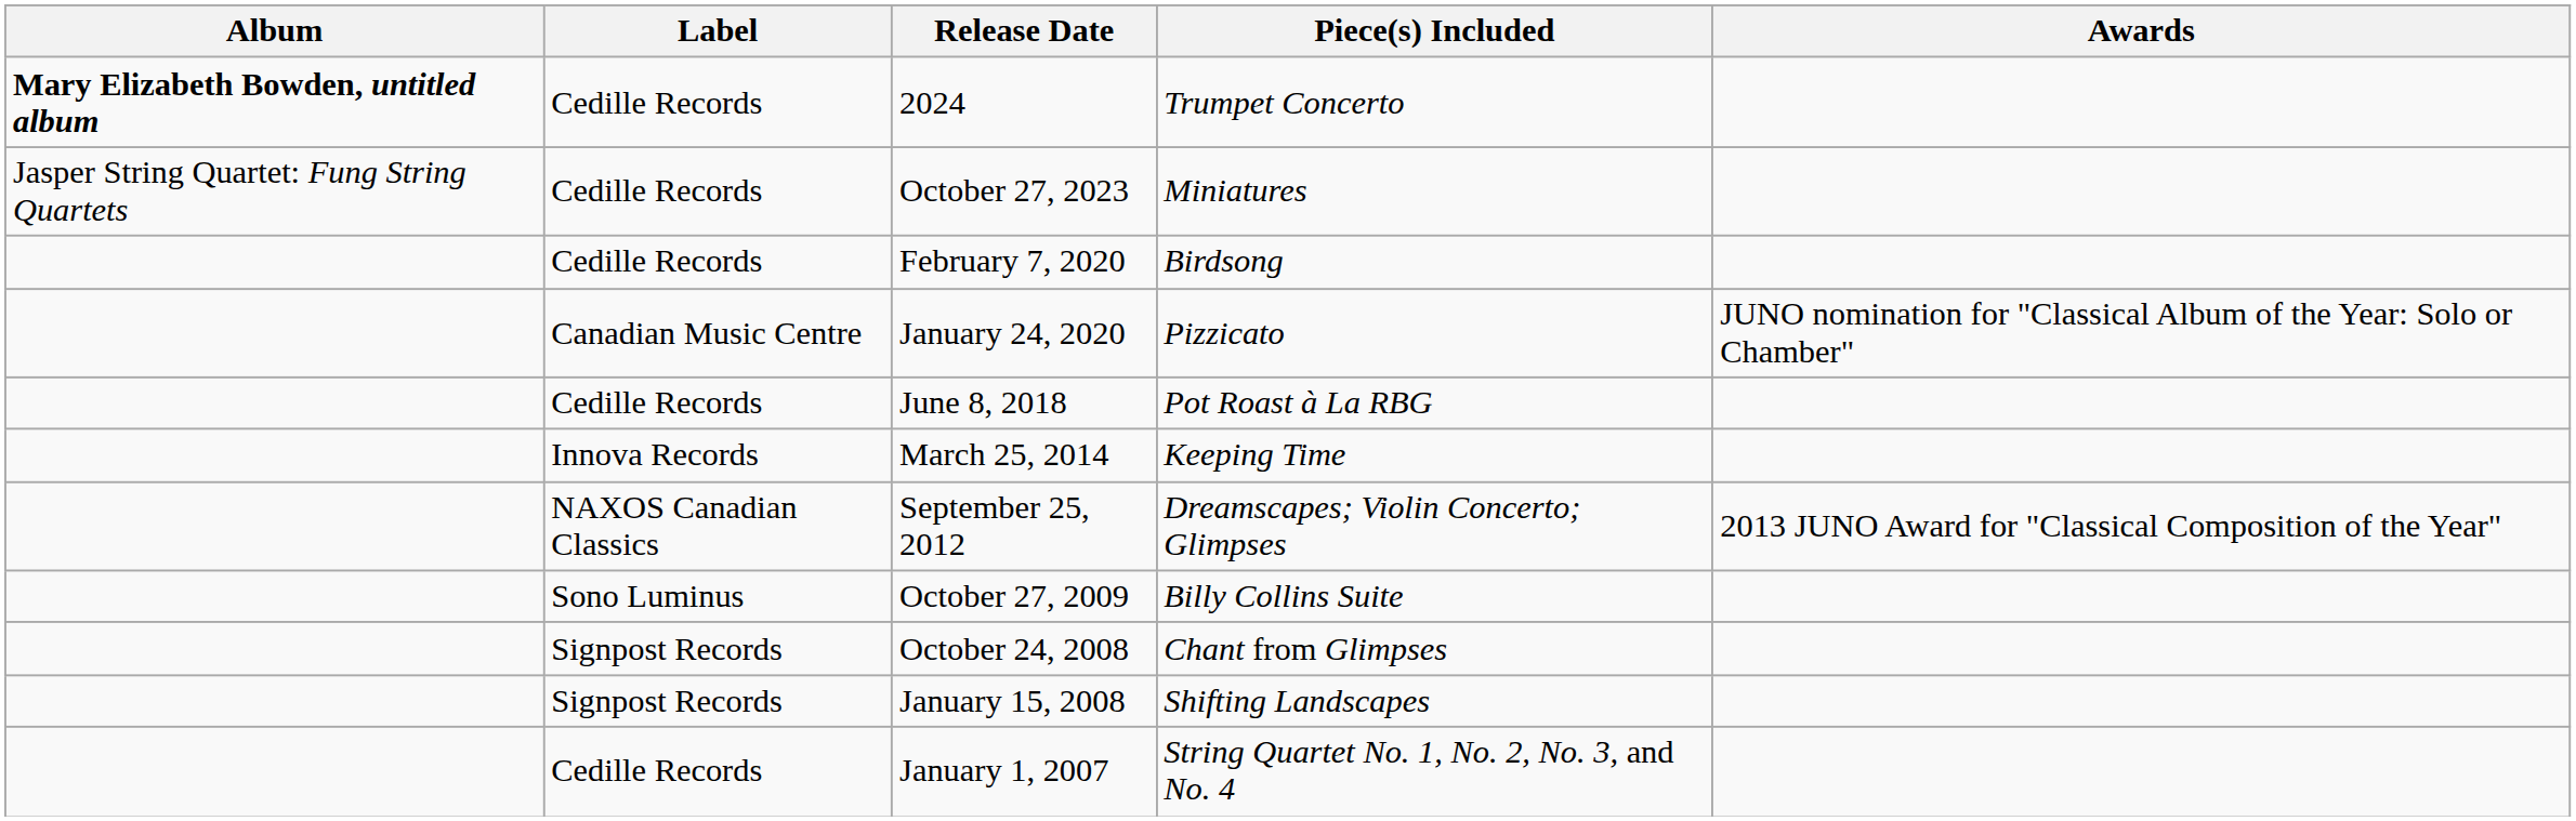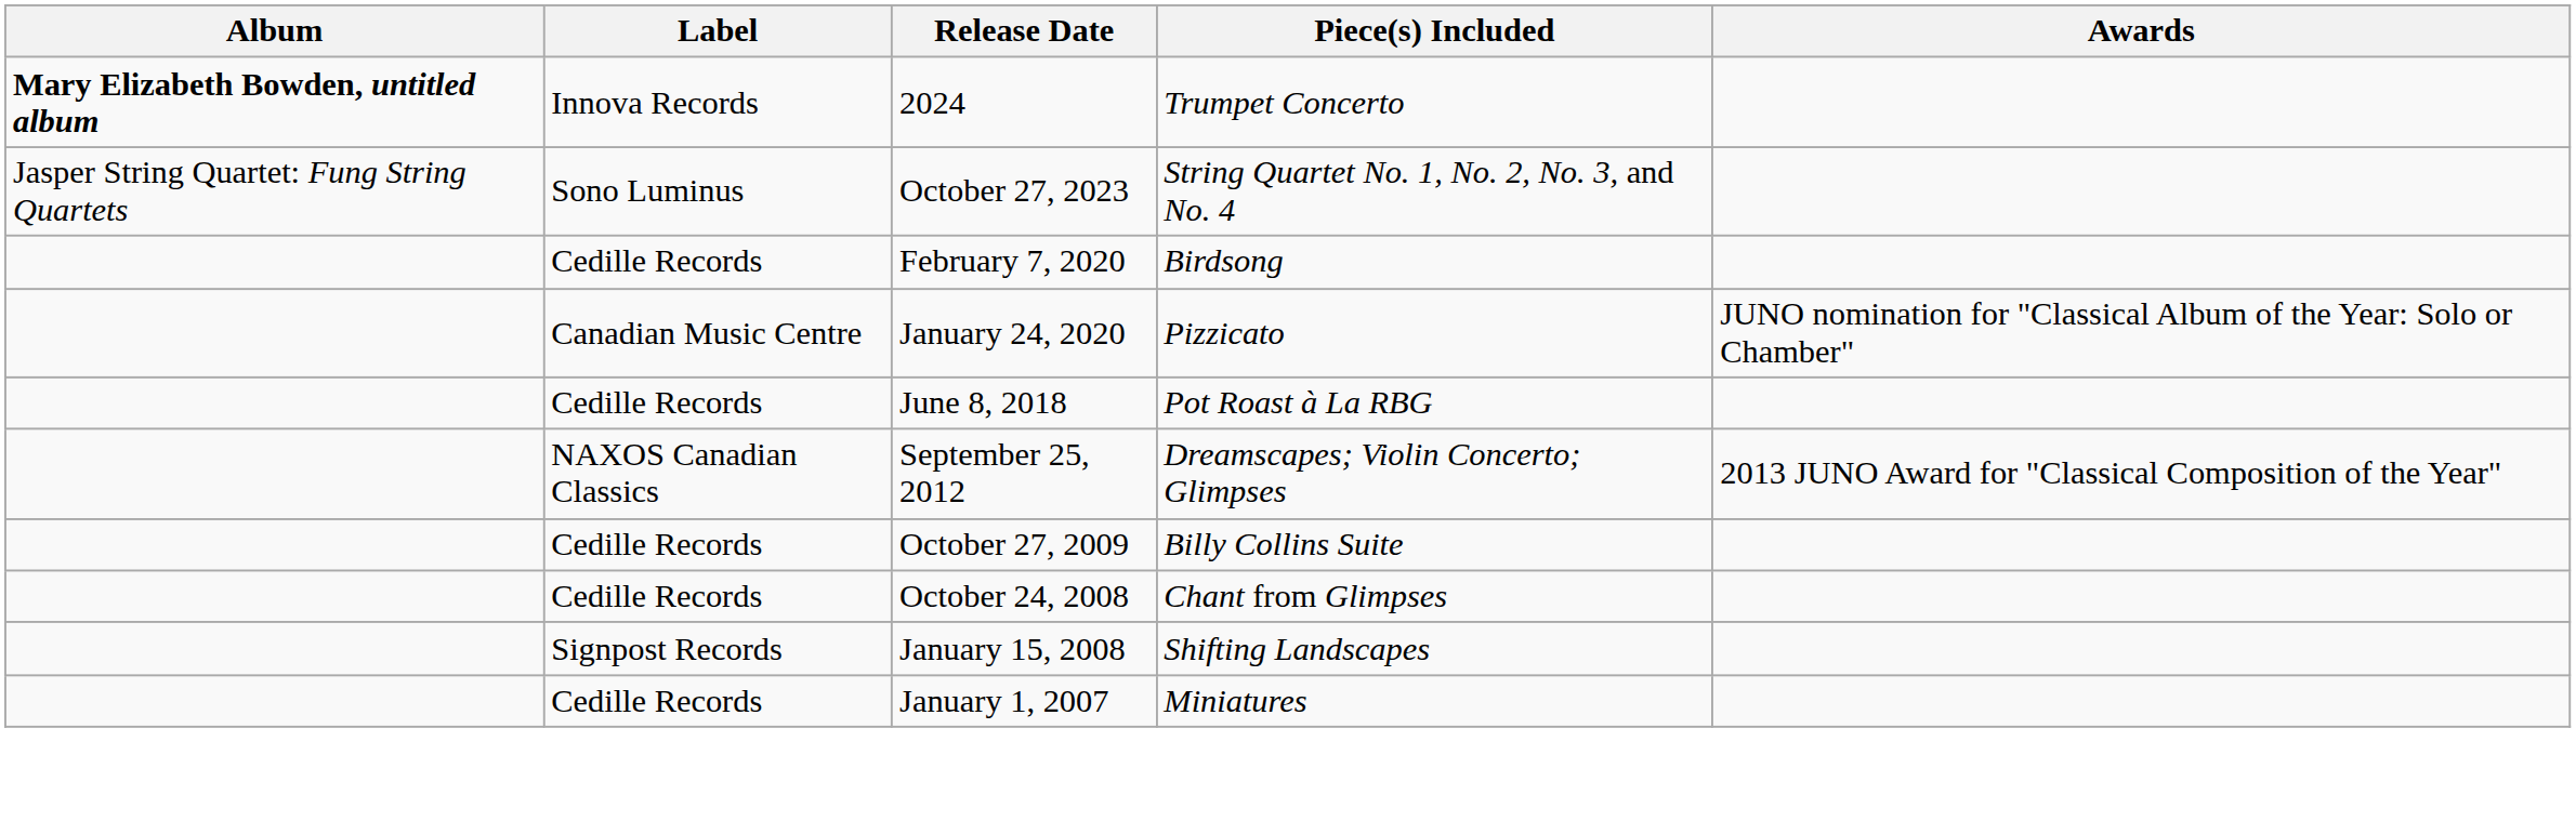 <table class="wikitable">
 <tr>
 <th>Album</th>
 <th>Label</th>
 <th>Release Date</th>
 <th>Piece(s) Included</th>
 <th>Awards</th>
 </tr>
 <tr>
 <td><strong>Mary Elizabeth Bowden, <em>untitled album</em></strong></td>
-<td>Cedille Records</td>
+<td>Innova Records</td>
 <td>2024</td>
 <td><em>Trumpet Concerto</em></td>
 <td></td>
 </tr>
 <tr>
 <td>Jasper String Quartet: <em>Fung String Quartets</em></td>
-<td>Cedille Records</td>
+<td>Sono Luminus</td>
 <td>October 27, 2023</td>
-<td><em>Miniatures</em></td>
+<td><em>String Quartet No. 1, No. 2, No. 3,</em> and <em>No. 4</em></td>
 <td></td>
 </tr>
 <tr>
 <td><em></em></td>
 <td>Cedille Records</td>
 <td>February 7, 2020</td>
 <td><em>Birdsong</em></td>
 <td></td>
 </tr>
 <tr>
 <td></td>
 <td>Canadian Music Centre</td>
 <td>January 24, 2020</td>
 <td><em>Pizzicato</em></td>
 <td>JUNO nomination for "Classical Album of the Year: Solo or Chamber"</td>
 </tr>
 <tr>
 <td><em></em></td>
 <td>Cedille Records</td>
 <td>June 8, 2018</td>
 <td><em>Pot Roast à La RBG</em></td>
 <td></td>
 </tr>
 <tr>
 <td></td>
-<td>Innova Records</td>
-<td>March 25, 2014</td>
-<td><em>Keeping Time</em></td>
-<td></td>
-</tr>
-<tr>
-<td></td>
 <td>NAXOS Canadian Classics</td>
 <td>September 25, 2012</td>
 <td><em>Dreamscapes; Violin Concerto; Glimpses</em></td>
 <td>2013 JUNO Award for "Classical Composition of the Year"</td>
 </tr>
 <tr>
 <td><em></em></td>
-<td>Sono Luminus</td>
+<td>Cedille Records</td>
 <td>October 27, 2009</td>
 <td><em>Billy Collins Suite</em></td>
 <td></td>
 </tr>
 <tr>
 <td><em></em></td>
-<td>Signpost Records</td>
+<td>Cedille Records</td>
 <td>October 24, 2008</td>
 <td><em>Chant</em> from <em>Glimpses</em></td>
 <td></td>
 </tr>
 <tr>
 <td></td>
 <td>Signpost Records</td>
 <td>January 15, 2008</td>
 <td><em>Shifting Landscapes</em></td>
 <td></td>
 </tr>
 <tr>
 <td><em></em></td>
 <td>Cedille Records</td>
 <td>January 1, 2007</td>
-<td><em>String Quartet No. 1, No. 2, No. 3,</em> and <em>No. 4</em></td>
+<td><em>Miniatures</em></td>
 <td></td>
 </tr>
 </table>
